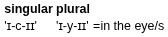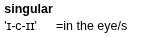 <table>
 <tr>
 <th>singular</th>
-<th>plural</th>
 <th></th>
 </tr>
 <tr>
 <td>'ɪ-c-ɪɪ'</td>
-<td>'ɪ-y-ɪɪ'</td>
 <td>=in the eye/s</td>
 </tr>
 </table>
